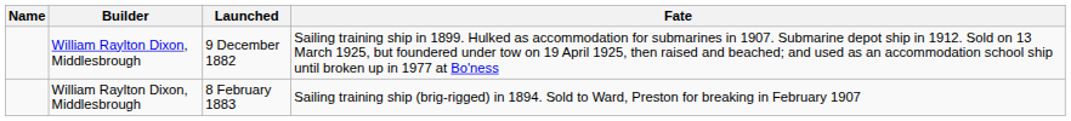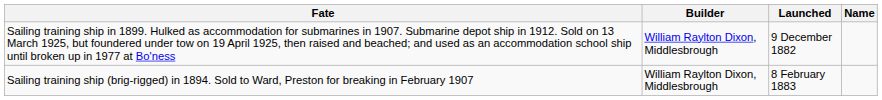 <table class="wikitable" style="text-align:left">
 <tr>
-<th>Name</th>
+<th>Fate</th>
 <th>Builder</th>
 <th>Launched</th>
-<th>Fate</th>
+<th>Name</th>
 </tr>
 <tr>
-<td></td>
+<td>Sailing training ship in 1899. Hulked as accommodation for submarines in 1907. Submarine depot ship in 1912. Sold on 13 March 1925, but foundered under tow on 19 April 1925, then raised and beached; and used as an accommodation school ship until broken up in 1977 at <a href='#'>Bo'ness</a></td>
 <td><a href='#'>William Raylton Dixon</a>, Middlesbrough</td>
 <td>9 December 1882</td>
-<td>Sailing training ship in 1899. Hulked as accommodation for submarines in 1907. Submarine depot ship in 1912. Sold on 13 March 1925, but foundered under tow on 19 April 1925, then raised and beached; and used as an accommodation school ship until broken up in 1977 at <a href='#'>Bo'ness</a></td>
+<td></td>
 </tr>
 <tr>
-<td></td>
+<td>Sailing training ship (brig-rigged) in 1894. Sold to Ward, Preston for breaking in February 1907</td>
 <td>William Raylton Dixon, Middlesbrough</td>
 <td>8 February 1883</td>
-<td>Sailing training ship (brig-rigged) in 1894. Sold to Ward, Preston for breaking in February 1907</td>
+<td></td>
 </tr>
 </table>
